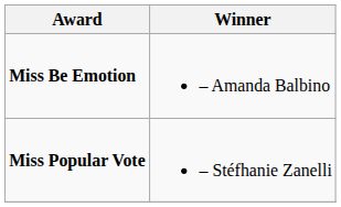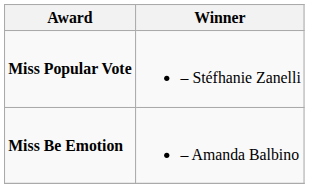 <table class="wikitable sortable" style="font-size:95%;">
 <tr>
 <th>Award</th>
 <th>Winner</th>
 </tr>
 <tr>
+<td><strong>Miss Popular Vote</strong></td>
+<td><br><ul><li><strong></strong> – Stéfhanie Zanelli</li></ul></td>
+</tr>
+<tr>
 <td><strong>Miss Be Emotion</strong></td>
 <td><br><ul><li><strong></strong> – Amanda Balbino</li></ul></td>
 </tr>
 <tr>
-<td><strong>Miss Popular Vote</strong></td>
-<td><br><ul><li><strong></strong> – Stéfhanie Zanelli</li></ul></td>
-</tr>
-<tr>
 </tr>
 </table>
